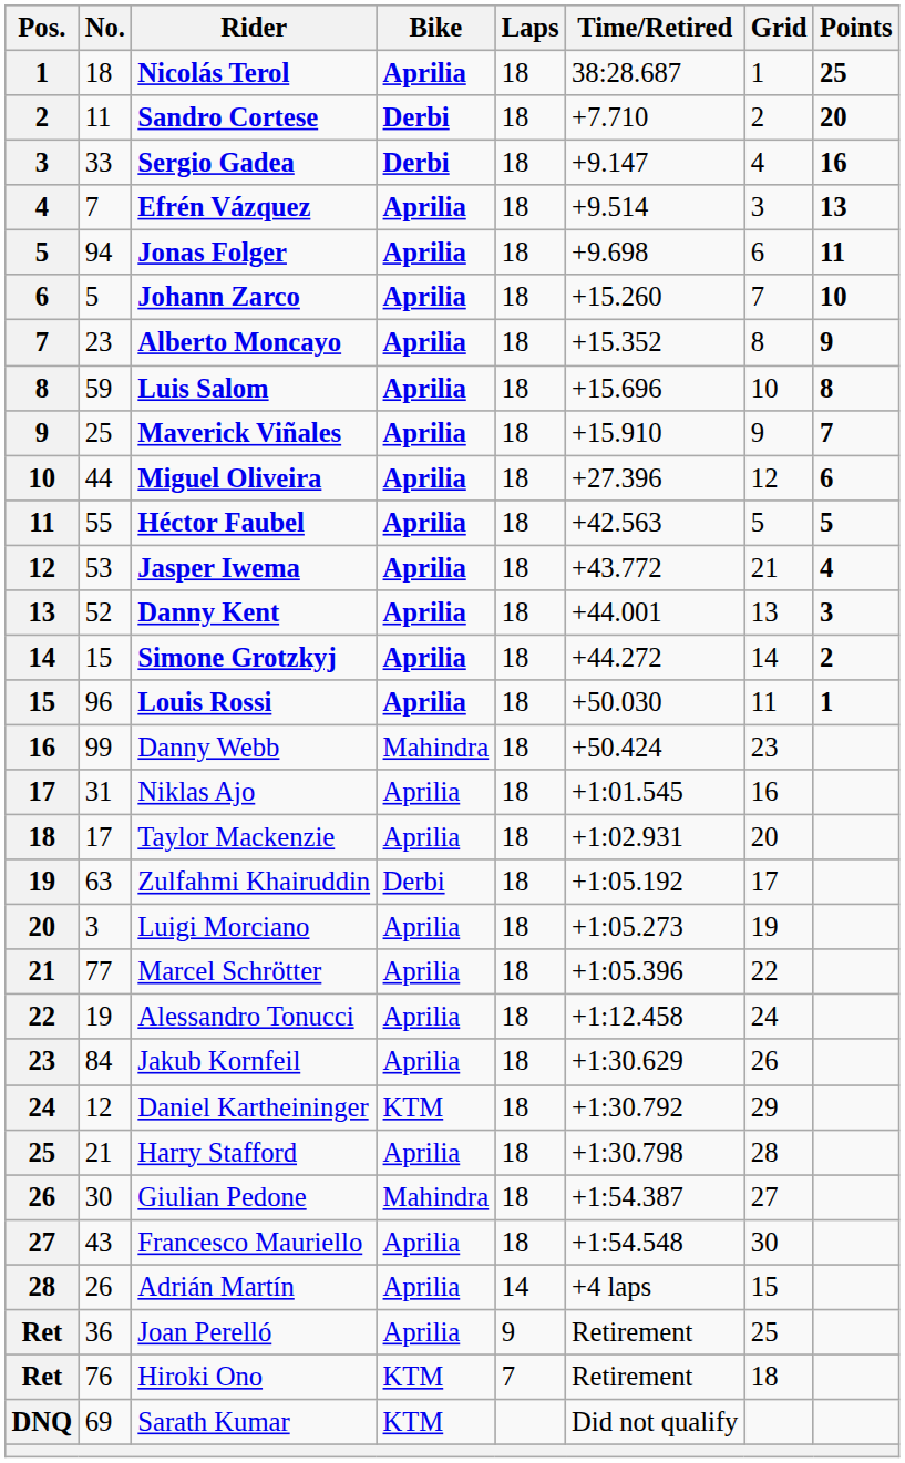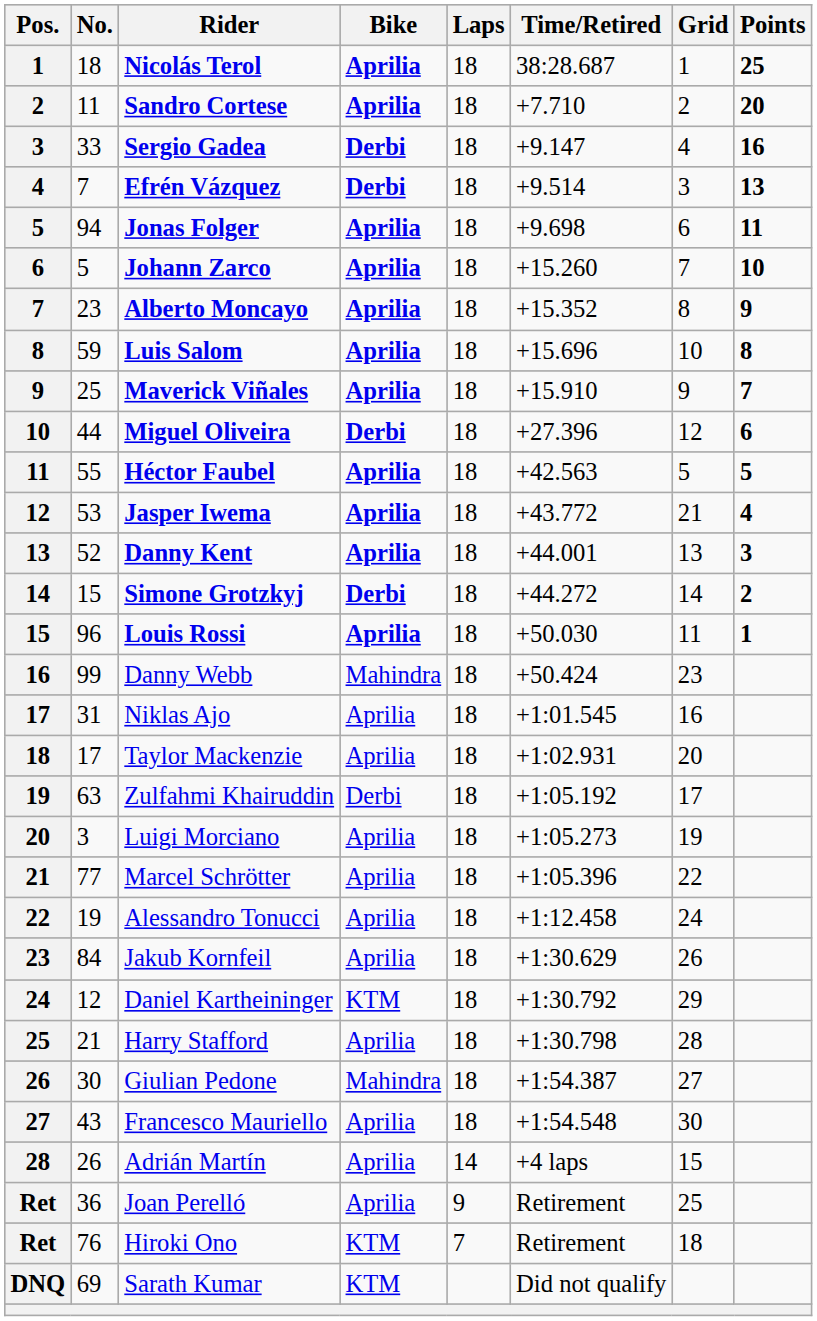 <table class="wikitable" style="font-size: 95%;">
 <tr>
 <th>Pos.</th>
 <th>No.</th>
 <th>Rider</th>
 <th>Bike</th>
 <th>Laps</th>
 <th>Time/Retired</th>
 <th>Grid</th>
 <th>Points</th>
 </tr>
 <tr>
 <th>1</th>
 <td>18</td>
 <td> <strong><a href='#'>Nicolás Terol</a></strong></td>
 <td><strong><a href='#'>Aprilia</a></strong></td>
 <td>18</td>
 <td>38:28.687</td>
 <td>1</td>
 <td><strong>25</strong></td>
 </tr>
 <tr>
 <th>2</th>
 <td>11</td>
 <td> <strong><a href='#'>Sandro Cortese</a></strong></td>
-<td><strong><a href='#'>Derbi</a></strong></td>
+<td><strong><a href='#'>Aprilia</a></strong></td>
 <td>18</td>
 <td>+7.710</td>
 <td>2</td>
 <td><strong>20</strong></td>
 </tr>
 <tr>
 <th>3</th>
 <td>33</td>
 <td> <strong><a href='#'>Sergio Gadea</a></strong></td>
 <td><strong><a href='#'>Derbi</a></strong></td>
 <td>18</td>
 <td>+9.147</td>
 <td>4</td>
 <td><strong>16</strong></td>
 </tr>
 <tr>
 <th>4</th>
 <td>7</td>
 <td> <strong><a href='#'>Efrén Vázquez</a></strong></td>
-<td><strong><a href='#'>Aprilia</a></strong></td>
+<td><strong><a href='#'>Derbi</a></strong></td>
 <td>18</td>
 <td>+9.514</td>
 <td>3</td>
 <td><strong>13</strong></td>
 </tr>
 <tr>
 <th>5</th>
 <td>94</td>
 <td> <strong><a href='#'>Jonas Folger</a></strong></td>
 <td><strong><a href='#'>Aprilia</a></strong></td>
 <td>18</td>
 <td>+9.698</td>
 <td>6</td>
 <td><strong>11</strong></td>
 </tr>
 <tr>
 <th>6</th>
 <td>5</td>
 <td> <strong><a href='#'>Johann Zarco</a></strong></td>
 <td><strong><a href='#'>Aprilia</a></strong></td>
 <td>18</td>
 <td>+15.260</td>
 <td>7</td>
 <td><strong>10</strong></td>
 </tr>
 <tr>
 <th>7</th>
 <td>23</td>
 <td> <strong><a href='#'>Alberto Moncayo</a></strong></td>
 <td><strong><a href='#'>Aprilia</a></strong></td>
 <td>18</td>
 <td>+15.352</td>
 <td>8</td>
 <td><strong>9</strong></td>
 </tr>
 <tr>
 <th>8</th>
 <td>59</td>
 <td> <strong><a href='#'>Luis Salom</a></strong></td>
 <td><strong><a href='#'>Aprilia</a></strong></td>
 <td>18</td>
 <td>+15.696</td>
 <td>10</td>
 <td><strong>8</strong></td>
 </tr>
 <tr>
 <th>9</th>
 <td>25</td>
 <td> <strong><a href='#'>Maverick Viñales</a></strong></td>
 <td><strong><a href='#'>Aprilia</a></strong></td>
 <td>18</td>
 <td>+15.910</td>
 <td>9</td>
 <td><strong>7</strong></td>
 </tr>
 <tr>
 <th>10</th>
 <td>44</td>
 <td> <strong><a href='#'>Miguel Oliveira</a></strong></td>
-<td><strong><a href='#'>Aprilia</a></strong></td>
+<td><strong><a href='#'>Derbi</a></strong></td>
 <td>18</td>
 <td>+27.396</td>
 <td>12</td>
 <td><strong>6</strong></td>
 </tr>
 <tr>
 <th>11</th>
 <td>55</td>
 <td> <strong><a href='#'>Héctor Faubel</a></strong></td>
 <td><strong><a href='#'>Aprilia</a></strong></td>
 <td>18</td>
 <td>+42.563</td>
 <td>5</td>
 <td><strong>5</strong></td>
 </tr>
 <tr>
 <th>12</th>
 <td>53</td>
 <td> <strong><a href='#'>Jasper Iwema</a></strong></td>
 <td><strong><a href='#'>Aprilia</a></strong></td>
 <td>18</td>
 <td>+43.772</td>
 <td>21</td>
 <td><strong>4</strong></td>
 </tr>
 <tr>
 <th>13</th>
 <td>52</td>
 <td> <strong><a href='#'>Danny Kent</a></strong></td>
 <td><strong><a href='#'>Aprilia</a></strong></td>
 <td>18</td>
 <td>+44.001</td>
 <td>13</td>
 <td><strong>3</strong></td>
 </tr>
 <tr>
 <th>14</th>
 <td>15</td>
 <td> <strong><a href='#'>Simone Grotzkyj</a></strong></td>
-<td><strong><a href='#'>Aprilia</a></strong></td>
+<td><strong><a href='#'>Derbi</a></strong></td>
 <td>18</td>
 <td>+44.272</td>
 <td>14</td>
 <td><strong>2</strong></td>
 </tr>
 <tr>
 <th>15</th>
 <td>96</td>
 <td> <strong><a href='#'>Louis Rossi</a></strong></td>
 <td><strong><a href='#'>Aprilia</a></strong></td>
 <td>18</td>
 <td>+50.030</td>
 <td>11</td>
 <td><strong>1</strong></td>
 </tr>
 <tr>
 <th>16</th>
 <td>99</td>
 <td> <a href='#'>Danny Webb</a></td>
 <td><a href='#'>Mahindra</a></td>
 <td>18</td>
 <td>+50.424</td>
 <td>23</td>
 <td></td>
 </tr>
 <tr>
 <th>17</th>
 <td>31</td>
 <td> <a href='#'>Niklas Ajo</a></td>
 <td><a href='#'>Aprilia</a></td>
 <td>18</td>
 <td>+1:01.545</td>
 <td>16</td>
 <td></td>
 </tr>
 <tr>
 <th>18</th>
 <td>17</td>
 <td> <a href='#'>Taylor Mackenzie</a></td>
 <td><a href='#'>Aprilia</a></td>
 <td>18</td>
 <td>+1:02.931</td>
 <td>20</td>
 <td></td>
 </tr>
 <tr>
 <th>19</th>
 <td>63</td>
 <td> <a href='#'>Zulfahmi Khairuddin</a></td>
 <td><a href='#'>Derbi</a></td>
 <td>18</td>
 <td>+1:05.192</td>
 <td>17</td>
 <td></td>
 </tr>
 <tr>
 <th>20</th>
 <td>3</td>
 <td> <a href='#'>Luigi Morciano</a></td>
 <td><a href='#'>Aprilia</a></td>
 <td>18</td>
 <td>+1:05.273</td>
 <td>19</td>
 <td></td>
 </tr>
 <tr>
 <th>21</th>
 <td>77</td>
 <td> <a href='#'>Marcel Schrötter</a></td>
 <td><a href='#'>Aprilia</a></td>
 <td>18</td>
 <td>+1:05.396</td>
 <td>22</td>
 <td></td>
 </tr>
 <tr>
 <th>22</th>
 <td>19</td>
 <td> <a href='#'>Alessandro Tonucci</a></td>
 <td><a href='#'>Aprilia</a></td>
 <td>18</td>
 <td>+1:12.458</td>
 <td>24</td>
 <td></td>
 </tr>
 <tr>
 <th>23</th>
 <td>84</td>
 <td> <a href='#'>Jakub Kornfeil</a></td>
 <td><a href='#'>Aprilia</a></td>
 <td>18</td>
 <td>+1:30.629</td>
 <td>26</td>
 <td></td>
 </tr>
 <tr>
 <th>24</th>
 <td>12</td>
 <td> <a href='#'>Daniel Kartheininger</a></td>
 <td><a href='#'>KTM</a></td>
 <td>18</td>
 <td>+1:30.792</td>
 <td>29</td>
 <td></td>
 </tr>
 <tr>
 <th>25</th>
 <td>21</td>
 <td> <a href='#'>Harry Stafford</a></td>
 <td><a href='#'>Aprilia</a></td>
 <td>18</td>
 <td>+1:30.798</td>
 <td>28</td>
 <td></td>
 </tr>
 <tr>
 <th>26</th>
 <td>30</td>
 <td> <a href='#'>Giulian Pedone</a></td>
 <td><a href='#'>Mahindra</a></td>
 <td>18</td>
 <td>+1:54.387</td>
 <td>27</td>
 <td></td>
 </tr>
 <tr>
 <th>27</th>
 <td>43</td>
 <td> <a href='#'>Francesco Mauriello</a></td>
 <td><a href='#'>Aprilia</a></td>
 <td>18</td>
 <td>+1:54.548</td>
 <td>30</td>
 <td></td>
 </tr>
 <tr>
 <th>28</th>
 <td>26</td>
 <td> <a href='#'>Adrián Martín</a></td>
 <td><a href='#'>Aprilia</a></td>
 <td>14</td>
 <td>+4 laps</td>
 <td>15</td>
 <td></td>
 </tr>
 <tr>
 <th>Ret</th>
 <td>36</td>
 <td> <a href='#'>Joan Perelló</a></td>
 <td><a href='#'>Aprilia</a></td>
 <td>9</td>
 <td>Retirement</td>
 <td>25</td>
 <td></td>
 </tr>
 <tr>
 <th>Ret</th>
 <td>76</td>
 <td> <a href='#'>Hiroki Ono</a></td>
 <td><a href='#'>KTM</a></td>
 <td>7</td>
 <td>Retirement</td>
 <td>18</td>
 <td></td>
 </tr>
 <tr>
 <th>DNQ</th>
 <td>69</td>
 <td> <a href='#'>Sarath Kumar</a></td>
 <td><a href='#'>KTM</a></td>
 <td></td>
 <td>Did not qualify</td>
 <td></td>
 <td></td>
 </tr>
 <tr>
 <th colspan=8></th>
 </tr>
 </table>
